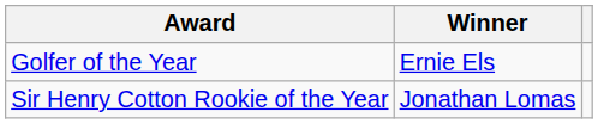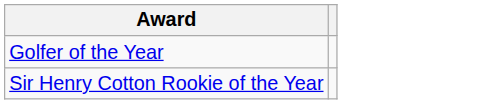 <table class="wikitable">
 <tr>
 <th>Award</th>
-<th>Winner</th>
 <th></th>
 </tr>
 <tr>
 <td><a href='#'>Golfer of the Year</a></td>
-<td> <a href='#'>Ernie Els</a></td>
 <td></td>
 </tr>
 <tr>
 <td><a href='#'>Sir Henry Cotton Rookie of the Year</a></td>
-<td> <a href='#'>Jonathan Lomas</a></td>
 <td></td>
 </tr>
 </table>
